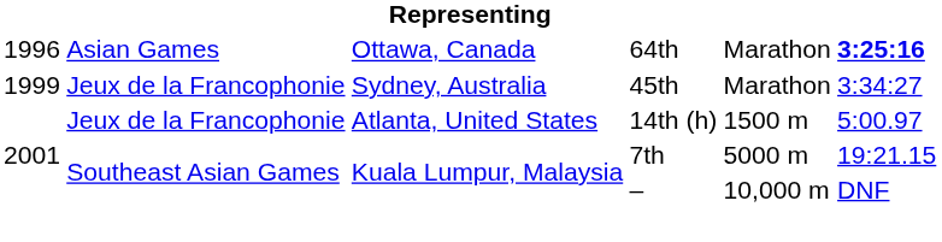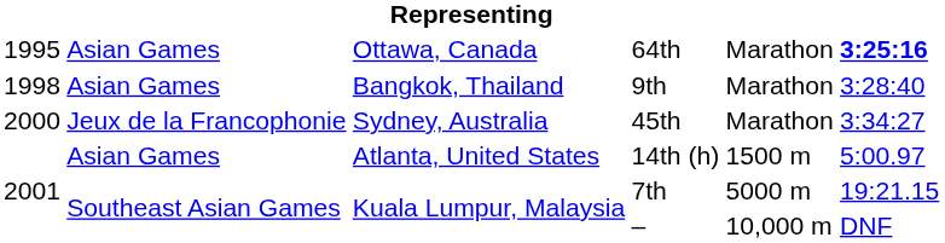 <table>
 <tr>
 <th colspan="6">Representing </th>
 </tr>
 <tr>
-<td>1996</td>
+<td>1995</td>
 <td><a href='#'>Asian Games</a></td>
 <td><a href='#'>Ottawa, Canada</a></td>
 <td>64th</td>
 <td>Marathon</td>
 <td><strong><a href='#'>3:25:16</a></strong></td>
 </tr>
 <tr>
-<td>1999</td>
+<td>1998</td>
+<td><a href='#'>Asian Games</a></td>
+<td><a href='#'>Bangkok, Thailand</a></td>
+<td>9th</td>
+<td>Marathon</td>
+<td><a href='#'>3:28:40</a></td>
+</tr>
+<tr>
+<td>2000</td>
 <td><a href='#'>Jeux de la Francophonie</a></td>
 <td><a href='#'>Sydney, Australia</a></td>
 <td>45th</td>
 <td>Marathon</td>
 <td><a href='#'>3:34:27</a></td>
 </tr>
 <tr>
 <td rowspan=3>2001</td>
-<td><a href='#'>Jeux de la Francophonie</a></td>
+<td><a href='#'>Asian Games</a></td>
 <td><a href='#'>Atlanta, United States</a></td>
 <td>14th (h)</td>
 <td>1500 m</td>
 <td><a href='#'>5:00.97</a></td>
 </tr>
 <tr>
 <td rowspan=2><a href='#'>Southeast Asian Games</a></td>
 <td rowspan=2><a href='#'>Kuala Lumpur, Malaysia</a></td>
 <td>7th</td>
 <td>5000 m</td>
 <td><a href='#'>19:21.15</a></td>
 </tr>
 <tr>
 <td>–</td>
 <td>10,000 m</td>
 <td><a href='#'>DNF</a></td>
 </tr>
 </table>
